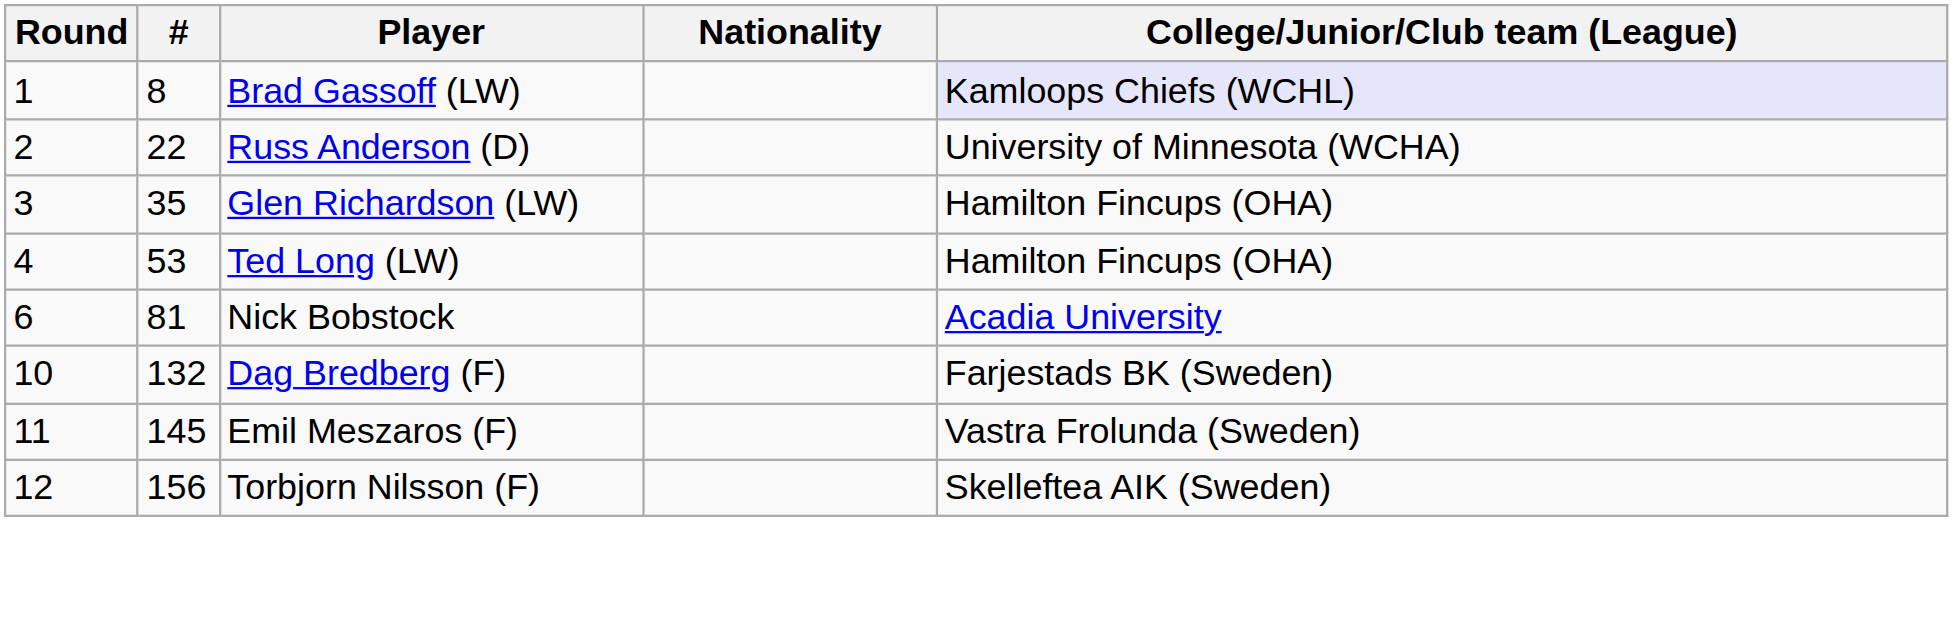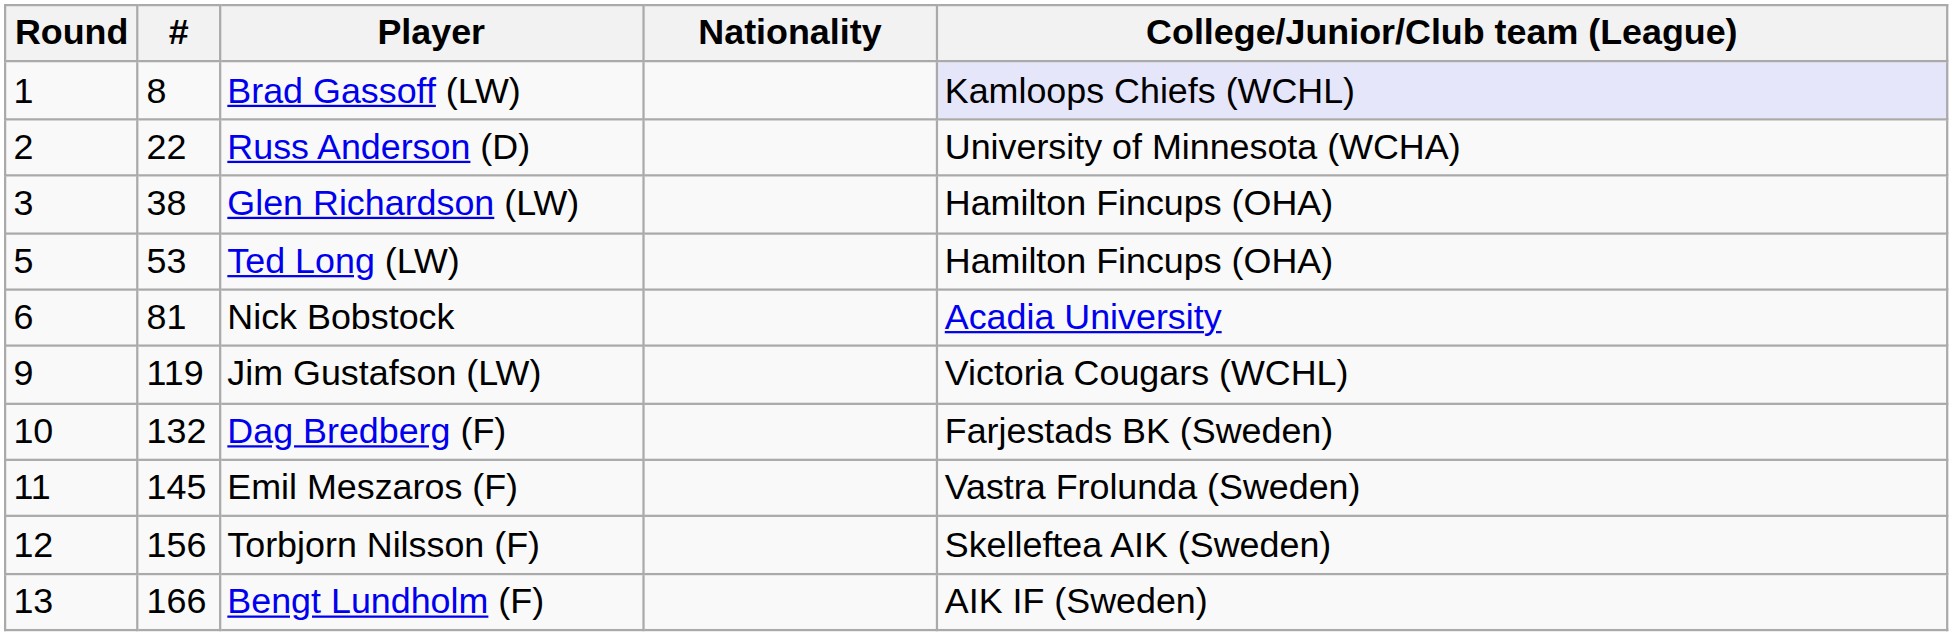 <table class="wikitable">
 <tr align="center">
 <th bgcolor="#DDDDFF" width="4.0%">Round</th>
 <th bgcolor="#DDDDFF" width="4.0%">#</th>
 <th bgcolor="#DDDDFF" width="21.0%">Player</th>
 <th bgcolor="#DDDDFF" width="14.5%">Nationality</th>
 <th bgcolor="#DDDDFF" width="50.0%">College/Junior/Club team (League)</th>
 </tr>
 <tr>
 <td>1</td>
 <td>8</td>
 <td><a href='#'>Brad Gassoff</a> (LW)</td>
 <td></td>
 <td style="background: lavender;">Kamloops Chiefs (WCHL)</td>
 </tr>
 <tr>
 <td>2</td>
 <td>22</td>
 <td><a href='#'>Russ Anderson</a> (D)</td>
 <td></td>
 <td>University of Minnesota (WCHA)</td>
 </tr>
 <tr>
 <td>3</td>
-<td>35</td>
+<td>38</td>
 <td><a href='#'>Glen Richardson</a> (LW)</td>
 <td></td>
 <td>Hamilton Fincups (OHA)</td>
 </tr>
 <tr>
-<td>4</td>
+<td>5</td>
 <td>53</td>
 <td><a href='#'>Ted Long</a> (LW)</td>
 <td></td>
 <td>Hamilton Fincups (OHA)</td>
 </tr>
 <tr>
 <td>6</td>
 <td>81</td>
 <td>Nick Bobstock</td>
 <td></td>
 <td><a href='#'>Acadia University</a></td>
+</tr>
+<tr>
+<td>9</td>
+<td>119</td>
+<td>Jim Gustafson (LW)</td>
+<td></td>
+<td>Victoria Cougars (WCHL)</td>
 </tr>
 <tr>
 <td>10</td>
 <td>132</td>
 <td><a href='#'>Dag Bredberg</a> (F)</td>
 <td></td>
 <td>Farjestads BK (Sweden)</td>
 </tr>
 <tr>
 <td>11</td>
 <td>145</td>
 <td>Emil Meszaros (F)</td>
 <td></td>
 <td>Vastra Frolunda (Sweden)</td>
 </tr>
 <tr>
 <td>12</td>
 <td>156</td>
 <td>Torbjorn Nilsson (F)</td>
 <td></td>
 <td>Skelleftea AIK (Sweden)</td>
 </tr>
+<tr>
+<td>13</td>
+<td>166</td>
+<td><a href='#'>Bengt Lundholm</a> (F)</td>
+<td></td>
+<td>AIK IF (Sweden)</td>
+</tr>
 </table>
